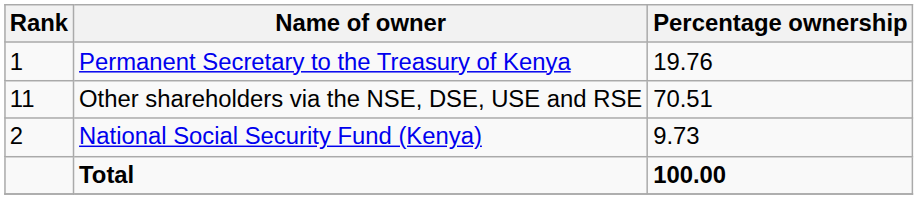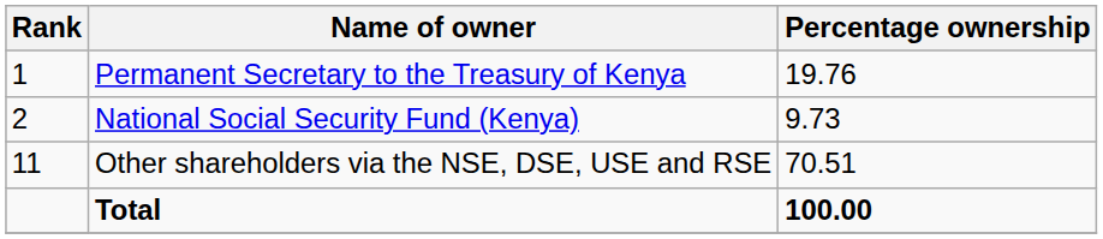 <table class="wikitable sortable" style="margin: 0.5em auto">
 <tr>
 <th>Rank</th>
 <th>Name of owner</th>
 <th>Percentage ownership</th>
 </tr>
 <tr>
 <td>1</td>
 <td><a href='#'>Permanent Secretary to the Treasury of Kenya</a></td>
 <td>19.76</td>
 </tr>
 <tr>
+<td>2</td>
+<td><a href='#'>National Social Security Fund (Kenya)</a></td>
+<td>9.73</td>
+</tr>
+<tr>
 <td>11</td>
 <td>Other shareholders via the NSE, DSE, USE and RSE</td>
 <td>70.51</td>
-</tr>
-<tr>
-<td>2</td>
-<td><a href='#'>National Social Security Fund (Kenya)</a></td>
-<td>9.73</td>
 </tr>
 <tr>
 <td></td>
 <td><strong>Total</strong></td>
 <td><strong>100.00</strong></td>
 </tr>
 <tr>
 </tr>
 </table>
